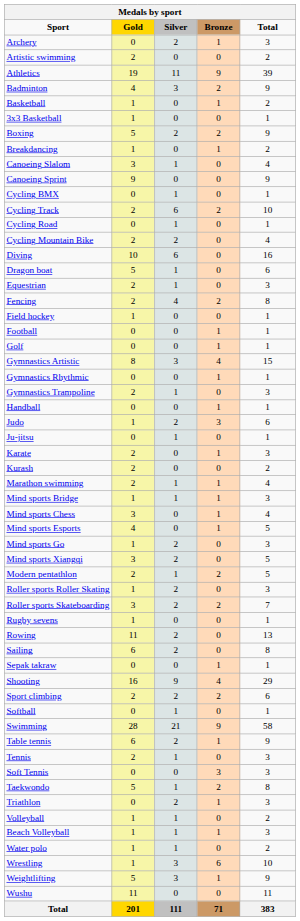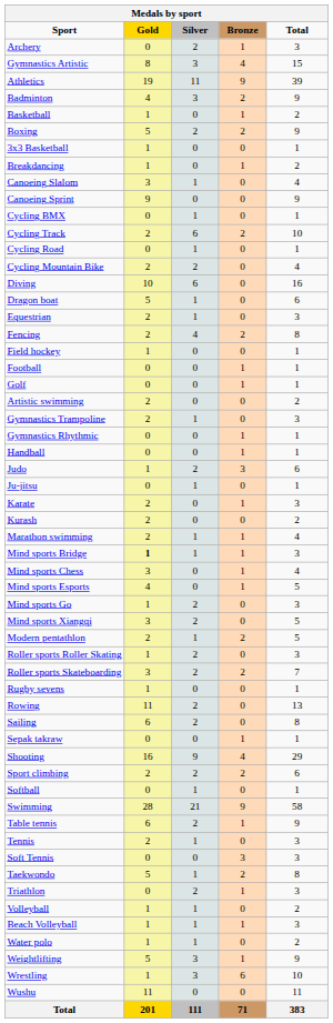 <table class="wikitable" style="font-size:90%; text-align:center;">
 <tr style="background:#efefef;">
 <th colspan=5>Medals by sport</th>
 </tr>
 <tr>
 <td><strong>Sport</strong></td>
 <td width=60 style="background:gold;"><strong>Gold </strong></td>
 <td width=60 style="background:silver;"><strong>Silver </strong></td>
 <td width=60 style="background:#c96;"><strong>Bronze </strong></td>
 <td width=80><strong>Total</strong></td>
 </tr>
 <tr>
 <td align=left> <a href='#'>Archery</a></td>
 <td style="background:#F7F6A8;">0</td>
 <td style="background:#DCE5E5;">2</td>
 <td style="background:#FFDAB9;">1</td>
 <td>3</td>
 </tr>
 <tr>
-<td align=left> <a href='#'>Artistic swimming</a></td>
-<td style="background:#F7F6A8;">2</td>
-<td style="background:#DCE5E5;">0</td>
-<td style="background:#FFDAB9;">0</td>
-<td>2</td>
+<td align=left> <a href='#'>Gymnastics Artistic</a></td>
+<td style="background:#F7F6A8;">8</td>
+<td style="background:#DCE5E5;">3</td>
+<td style="background:#FFDAB9;">4</td>
+<td>15</td>
 </tr>
 <tr>
 <td align=left> <a href='#'>Athletics</a></td>
 <td style="background:#F7F6A8;">19</td>
 <td style="background:#DCE5E5;">11</td>
 <td style="background:#FFDAB9;">9</td>
 <td>39</td>
 </tr>
 <tr>
 <td align=left> <a href='#'>Badminton</a></td>
 <td style="background:#F7F6A8;">4</td>
 <td style="background:#DCE5E5;">3</td>
 <td style="background:#FFDAB9;">2</td>
 <td>9</td>
 </tr>
 <tr>
 <td align=left> <a href='#'>Basketball</a></td>
 <td style="background:#F7F6A8;">1</td>
 <td style="background:#DCE5E5;">0</td>
 <td style="background:#FFDAB9;">1</td>
 <td>2</td>
 </tr>
 <tr>
+<td align=left> <a href='#'>Boxing</a></td>
+<td style="background:#F7F6A8;">5</td>
+<td style="background:#DCE5E5;">2</td>
+<td style="background:#FFDAB9;">2</td>
+<td>9</td>
+</tr>
+<tr>
 <td align=left> <a href='#'>3x3 Basketball</a></td>
 <td style="background:#F7F6A8;">1</td>
 <td style="background:#DCE5E5;">0</td>
 <td style="background:#FFDAB9;">0</td>
 <td>1</td>
-</tr>
-<tr>
-<td align=left> <a href='#'>Boxing</a></td>
-<td style="background:#F7F6A8;">5</td>
-<td style="background:#DCE5E5;">2</td>
-<td style="background:#FFDAB9;">2</td>
-<td>9</td>
 </tr>
 <tr>
 <td align=left> <a href='#'>Breakdancing</a></td>
 <td style="background:#F7F6A8;">1</td>
 <td style="background:#DCE5E5;">0</td>
 <td style="background:#FFDAB9;">1</td>
 <td>2</td>
 </tr>
 <tr>
 <td align=left> <a href='#'>Canoeing Slalom</a></td>
 <td style="background:#F7F6A8;">3</td>
 <td style="background:#DCE5E5;">1</td>
 <td style="background:#FFDAB9;">0</td>
 <td>4</td>
 </tr>
 <tr>
 <td align=left> <a href='#'>Canoeing Sprint</a></td>
 <td style="background:#F7F6A8;">9</td>
 <td style="background:#DCE5E5;">0</td>
 <td style="background:#FFDAB9;">0</td>
 <td>9</td>
 </tr>
 <tr>
 <td align=left> <a href='#'>Cycling BMX</a></td>
 <td style="background:#F7F6A8;">0</td>
 <td style="background:#DCE5E5;">1</td>
 <td style="background:#FFDAB9;">0</td>
 <td>1</td>
 </tr>
 <tr>
 <td align=left> <a href='#'>Cycling Track</a></td>
 <td style="background:#F7F6A8;">2</td>
 <td style="background:#DCE5E5;">6</td>
 <td style="background:#FFDAB9;">2</td>
 <td>10</td>
 </tr>
 <tr>
 <td align=left> <a href='#'>Cycling Road</a></td>
 <td style="background:#F7F6A8;">0</td>
 <td style="background:#DCE5E5;">1</td>
 <td style="background:#FFDAB9;">0</td>
 <td>1</td>
 </tr>
 <tr>
 <td align=left> <a href='#'>Cycling Mountain Bike</a></td>
 <td style="background:#F7F6A8;">2</td>
 <td style="background:#DCE5E5;">2</td>
 <td style="background:#FFDAB9;">0</td>
 <td>4</td>
 </tr>
 <tr>
 <td align=left> <a href='#'>Diving</a></td>
 <td style="background:#F7F6A8;">10</td>
 <td style="background:#DCE5E5;">6</td>
 <td style="background:#FFDAB9;">0</td>
 <td>16</td>
 </tr>
 <tr>
 <td align=left> <a href='#'>Dragon boat</a></td>
 <td style="background:#F7F6A8;">5</td>
 <td style="background:#DCE5E5;">1</td>
 <td style="background:#FFDAB9;">0</td>
 <td>6</td>
 </tr>
 <tr>
 <td align=left> <a href='#'>Equestrian</a></td>
 <td style="background:#F7F6A8;">2</td>
 <td style="background:#DCE5E5;">1</td>
 <td style="background:#FFDAB9;">0</td>
 <td>3</td>
 </tr>
 <tr>
 <td align=left> <a href='#'>Fencing</a></td>
 <td style="background:#F7F6A8;">2</td>
 <td style="background:#DCE5E5;">4</td>
 <td style="background:#FFDAB9;">2</td>
 <td>8</td>
 </tr>
 <tr>
 <td align=left> <a href='#'>Field hockey</a></td>
 <td style="background:#F7F6A8;">1</td>
 <td style="background:#DCE5E5;">0</td>
 <td style="background:#FFDAB9;">0</td>
 <td>1</td>
 </tr>
 <tr>
 <td align=left> <a href='#'>Football</a></td>
 <td style="background:#F7F6A8;">0</td>
 <td style="background:#DCE5E5;">0</td>
 <td style="background:#FFDAB9;">1</td>
 <td>1</td>
 </tr>
 <tr>
 <td align=left> <a href='#'>Golf</a></td>
 <td style="background:#F7F6A8;">0</td>
 <td style="background:#DCE5E5;">0</td>
 <td style="background:#FFDAB9;">1</td>
 <td>1</td>
 </tr>
 <tr>
-<td align=left> <a href='#'>Gymnastics Artistic</a></td>
-<td style="background:#F7F6A8;">8</td>
-<td style="background:#DCE5E5;">3</td>
-<td style="background:#FFDAB9;">4</td>
-<td>15</td>
+<td align=left> <a href='#'>Artistic swimming</a></td>
+<td style="background:#F7F6A8;">2</td>
+<td style="background:#DCE5E5;">0</td>
+<td style="background:#FFDAB9;">0</td>
+<td>2</td>
+</tr>
+<tr>
+<td align=left> <a href='#'>Gymnastics Trampoline</a></td>
+<td style="background:#F7F6A8;">2</td>
+<td style="background:#DCE5E5;">1</td>
+<td style="background:#FFDAB9;">0</td>
+<td>3</td>
 </tr>
 <tr>
 <td align=left> <a href='#'>Gymnastics Rhythmic</a></td>
 <td style="background:#F7F6A8;">0</td>
 <td style="background:#DCE5E5;">0</td>
 <td style="background:#FFDAB9;">1</td>
 <td>1</td>
-</tr>
-<tr>
-<td align=left> <a href='#'>Gymnastics Trampoline</a></td>
-<td style="background:#F7F6A8;">2</td>
-<td style="background:#DCE5E5;">1</td>
-<td style="background:#FFDAB9;">0</td>
-<td>3</td>
 </tr>
 <tr>
 <td align=left> <a href='#'>Handball</a></td>
 <td style="background:#F7F6A8;">0</td>
 <td style="background:#DCE5E5;">0</td>
 <td style="background:#FFDAB9;">1</td>
 <td>1</td>
 </tr>
 <tr>
 <td align=left> <a href='#'>Judo</a></td>
 <td style="background:#F7F6A8;">1</td>
 <td style="background:#DCE5E5;">2</td>
 <td style="background:#FFDAB9;">3</td>
 <td>6</td>
 </tr>
 <tr>
 <td align=left> <a href='#'>Ju-jitsu</a></td>
 <td style="background:#F7F6A8;">0</td>
 <td style="background:#DCE5E5;">1</td>
 <td style="background:#FFDAB9;">0</td>
 <td>1</td>
 </tr>
 <tr>
 <td align=left> <a href='#'>Karate</a></td>
 <td style="background:#F7F6A8;">2</td>
 <td style="background:#DCE5E5;">0</td>
 <td style="background:#FFDAB9;">1</td>
 <td>3</td>
 </tr>
 <tr>
 <td align=left> <a href='#'>Kurash</a></td>
 <td style="background:#F7F6A8;">2</td>
 <td style="background:#DCE5E5;">0</td>
 <td style="background:#FFDAB9;">0</td>
 <td>2</td>
 </tr>
 <tr>
 <td align=left> <a href='#'>Marathon swimming</a></td>
 <td style="background:#F7F6A8;">2</td>
 <td style="background:#DCE5E5;">1</td>
 <td style="background:#FFDAB9;">1</td>
 <td>4</td>
 </tr>
 <tr>
 <td align=left> <a href='#'>Mind sports Bridge</a></td>
-<td style="background:#F7F6A8;">1</td>
+<td style="background:#F7F6A8;"><strong>1</strong></td>
 <td style="background:#DCE5E5;">1</td>
 <td style="background:#FFDAB9;">1</td>
 <td>3</td>
 </tr>
 <tr>
 <td align=left> <a href='#'>Mind sports Chess</a></td>
 <td style="background:#F7F6A8;">3</td>
 <td style="background:#DCE5E5;">0</td>
 <td style="background:#FFDAB9;">1</td>
 <td>4</td>
 </tr>
 <tr>
 <td align=left> <a href='#'>Mind sports Esports</a></td>
 <td style="background:#F7F6A8;">4</td>
 <td style="background:#DCE5E5;">0</td>
 <td style="background:#FFDAB9;">1</td>
 <td>5</td>
 </tr>
 <tr>
 <td align=left> <a href='#'>Mind sports Go</a></td>
 <td style="background:#F7F6A8;">1</td>
 <td style="background:#DCE5E5;">2</td>
 <td style="background:#FFDAB9;">0</td>
 <td>3</td>
 </tr>
 <tr>
 <td align=left> <a href='#'>Mind sports Xiangqi</a></td>
 <td style="background:#F7F6A8;">3</td>
 <td style="background:#DCE5E5;">2</td>
 <td style="background:#FFDAB9;">0</td>
 <td>5</td>
 </tr>
 <tr>
 <td align=left> <a href='#'>Modern pentathlon</a></td>
 <td style="background:#F7F6A8;">2</td>
 <td style="background:#DCE5E5;">1</td>
 <td style="background:#FFDAB9;">2</td>
 <td>5</td>
 </tr>
 <tr>
 <td align=left> <a href='#'>Roller sports Roller Skating</a></td>
 <td style="background:#F7F6A8;">1</td>
 <td style="background:#DCE5E5;">2</td>
 <td style="background:#FFDAB9;">0</td>
 <td>3</td>
 </tr>
 <tr>
 <td align=left> <a href='#'>Roller sports Skateboarding</a></td>
 <td style="background:#F7F6A8;">3</td>
 <td style="background:#DCE5E5;">2</td>
 <td style="background:#FFDAB9;">2</td>
 <td>7</td>
 </tr>
 <tr>
 <td align=left> <a href='#'>Rugby sevens</a></td>
 <td style="background:#F7F6A8;">1</td>
 <td style="background:#DCE5E5;">0</td>
 <td style="background:#FFDAB9;">0</td>
 <td>1</td>
 </tr>
 <tr>
 <td align=left> <a href='#'>Rowing</a></td>
 <td style="background:#F7F6A8;">11</td>
 <td style="background:#DCE5E5;">2</td>
 <td style="background:#FFDAB9;">0</td>
 <td>13</td>
 </tr>
 <tr>
 <td align=left> <a href='#'>Sailing</a></td>
 <td style="background:#F7F6A8;">6</td>
 <td style="background:#DCE5E5;">2</td>
 <td style="background:#FFDAB9;">0</td>
 <td>8</td>
 </tr>
 <tr>
 <td align=left> <a href='#'>Sepak takraw</a></td>
 <td style="background:#F7F6A8;">0</td>
 <td style="background:#DCE5E5;">0</td>
 <td style="background:#FFDAB9;">1</td>
 <td>1</td>
 </tr>
 <tr>
 <td align=left> <a href='#'>Shooting</a></td>
 <td style="background:#F7F6A8;">16</td>
 <td style="background:#DCE5E5;">9</td>
 <td style="background:#FFDAB9;">4</td>
 <td>29</td>
 </tr>
 <tr>
 <td align=left> <a href='#'>Sport climbing</a></td>
 <td style="background:#F7F6A8;">2</td>
 <td style="background:#DCE5E5;">2</td>
 <td style="background:#FFDAB9;">2</td>
 <td>6</td>
 </tr>
 <tr>
 <td align=left> <a href='#'>Softball</a></td>
 <td style="background:#F7F6A8;">0</td>
 <td style="background:#DCE5E5;">1</td>
 <td style="background:#FFDAB9;">0</td>
 <td>1</td>
 </tr>
 <tr>
 <td align=left> <a href='#'>Swimming</a></td>
 <td style="background:#F7F6A8;">28</td>
 <td style="background:#DCE5E5;">21</td>
 <td style="background:#FFDAB9;">9</td>
 <td>58</td>
 </tr>
 <tr>
 <td align=left> <a href='#'>Table tennis</a></td>
 <td style="background:#F7F6A8;">6</td>
 <td style="background:#DCE5E5;">2</td>
 <td style="background:#FFDAB9;">1</td>
 <td>9</td>
 </tr>
 <tr>
 <td align=left> <a href='#'>Tennis</a></td>
 <td style="background:#F7F6A8;">2</td>
 <td style="background:#DCE5E5;">1</td>
 <td style="background:#FFDAB9;">0</td>
 <td>3</td>
 </tr>
 <tr>
 <td align=left> <a href='#'>Soft Tennis</a></td>
 <td style="background:#F7F6A8;">0</td>
 <td style="background:#DCE5E5;">0</td>
 <td style="background:#FFDAB9;">3</td>
 <td>3</td>
 </tr>
 <tr>
 <td align=left> <a href='#'>Taekwondo</a></td>
 <td style="background:#F7F6A8;">5</td>
 <td style="background:#DCE5E5;">1</td>
 <td style="background:#FFDAB9;">2</td>
 <td>8</td>
 </tr>
 <tr>
 <td align=left> <a href='#'>Triathlon</a></td>
 <td style="background:#F7F6A8;">0</td>
 <td style="background:#DCE5E5;">2</td>
 <td style="background:#FFDAB9;">1</td>
 <td>3</td>
 </tr>
 <tr>
 <td align=left> <a href='#'>Volleyball</a></td>
 <td style="background:#F7F6A8;">1</td>
 <td style="background:#DCE5E5;">1</td>
 <td style="background:#FFDAB9;">0</td>
 <td>2</td>
 </tr>
 <tr>
 <td align=left> <a href='#'>Beach Volleyball</a></td>
 <td style="background:#F7F6A8;">1</td>
 <td style="background:#DCE5E5;">1</td>
 <td style="background:#FFDAB9;">1</td>
 <td>3</td>
 </tr>
 <tr>
 <td align=left> <a href='#'>Water polo</a></td>
 <td style="background:#F7F6A8;">1</td>
 <td style="background:#DCE5E5;">1</td>
 <td style="background:#FFDAB9;">0</td>
 <td>2</td>
 </tr>
 <tr>
+<td align=left> <a href='#'>Weightlifting</a></td>
+<td style="background:#F7F6A8;">5</td>
+<td style="background:#DCE5E5;">3</td>
+<td style="background:#FFDAB9;">1</td>
+<td>9</td>
+</tr>
+<tr>
 <td align=left> <a href='#'>Wrestling</a></td>
 <td style="background:#F7F6A8;">1</td>
 <td style="background:#DCE5E5;">3</td>
 <td style="background:#FFDAB9;">6</td>
 <td>10</td>
-</tr>
-<tr>
-<td align=left> <a href='#'>Weightlifting</a></td>
-<td style="background:#F7F6A8;">5</td>
-<td style="background:#DCE5E5;">3</td>
-<td style="background:#FFDAB9;">1</td>
-<td>9</td>
 </tr>
 <tr>
 <td align=left> <a href='#'>Wushu</a></td>
 <td style="background:#F7F6A8;">11</td>
 <td style="background:#DCE5E5;">0</td>
 <td style="background:#FFDAB9;">0</td>
 <td>11</td>
 </tr>
 <tr>
 <th>Total</th>
 <th style="background:gold;">201</th>
 <th style="background:silver;">111</th>
 <th style="background:#c96;">71</th>
 <th>383</th>
 </tr>
 </table>
